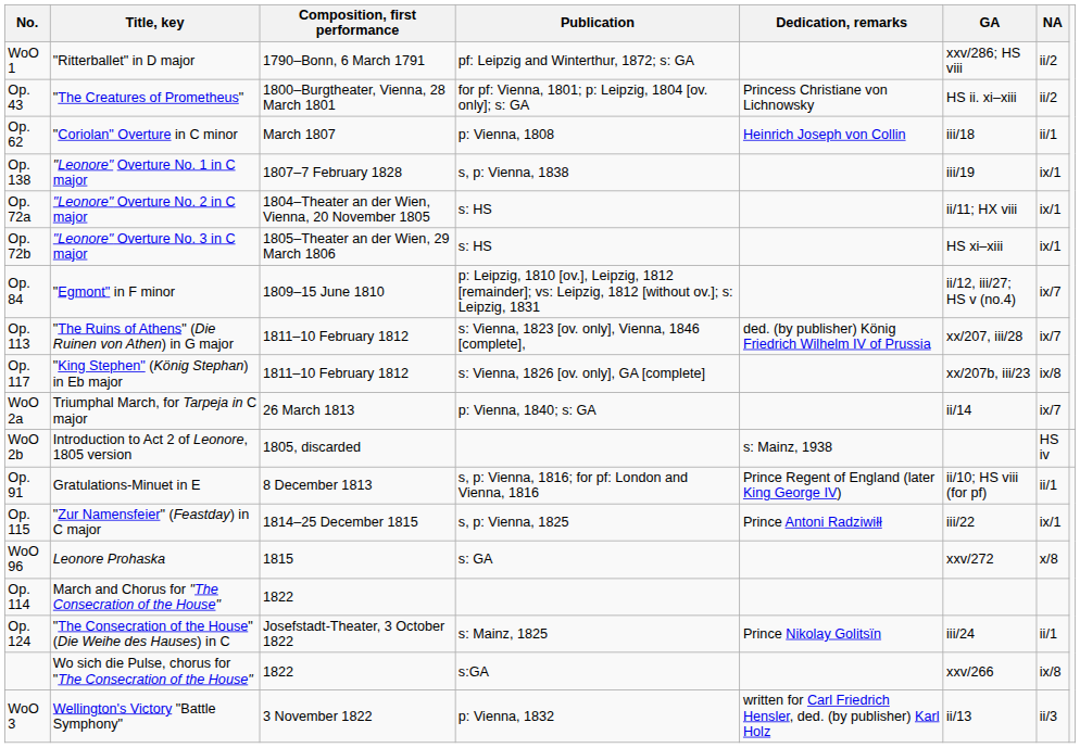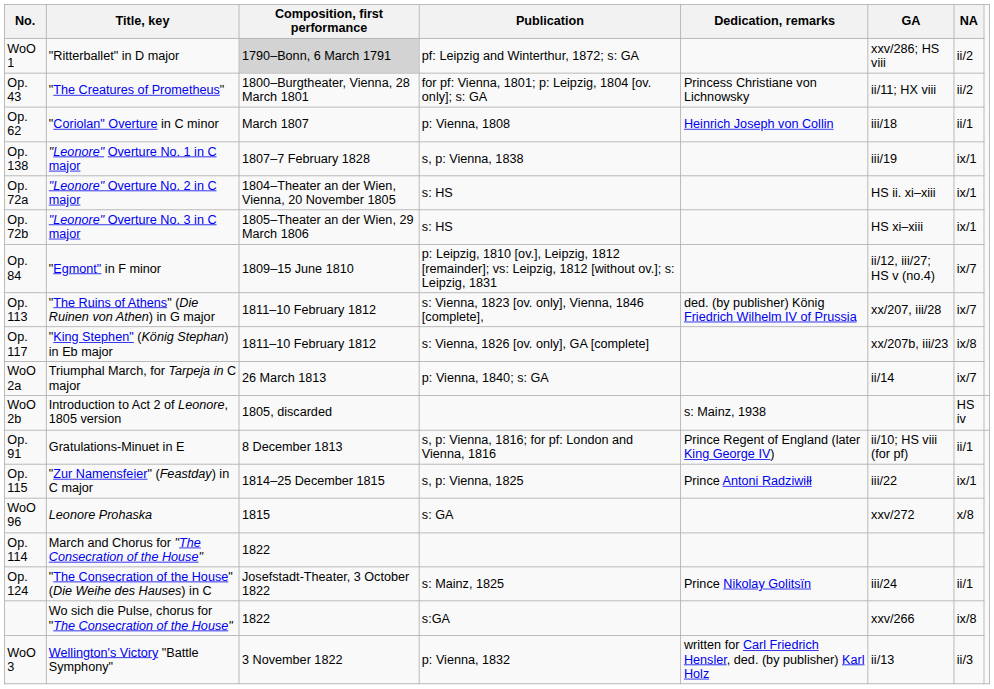 <table class="wikitable sortable">
 <tr>
 <th>No.</th>
 <th>Title, key</th>
 <th>Composition, first performance</th>
 <th>Publication</th>
 <th>Dedication, remarks</th>
 <th class="unsortable">GA</th>
 <th class="unsortable">NA</th>
 </tr>
 <tr>
 <td>WoO 1</td>
 <td>"Ritterballet" in D major</td>
-<td data-sort-value="1790">1790–Bonn, 6 March 1791</td>
+<td data-sort-value="1790" style="background: lightgrey;">1790–Bonn, 6 March 1791</td>
 <td data-sort-value="1862">pf: Leipzig and Winterthur, 1872; s: GA</td>
 <td></td>
 <td>xxv/286; HS viii</td>
 <td>ii/2</td>
 </tr>
 <tr>
 <td>Op. 43</td>
 <td>"<a href='#'>The Creatures of Prometheus</a>"</td>
 <td data-sort-value="1800">1800–Burgtheater, Vienna, 28 March 1801</td>
 <td data-sort-value="1801">for pf: Vienna, 1801; p: Leipzig, 1804 [ov. only]; s: GA</td>
 <td>Princess Christiane von Lichnowsky</td>
-<td>HS ii. xi–xiii</td>
+<td>ii/11; HX viii</td>
 <td>ii/2</td>
 </tr>
 <tr>
 <td>Op. 62</td>
 <td>"<a href='#'>Coriolan" Overture</a> in C minor</td>
 <td data-sort-value="1807">March 1807</td>
 <td data-sort-value="1808">p: Vienna, 1808</td>
 <td><a href='#'>Heinrich Joseph von Collin</a></td>
 <td>iii/18</td>
 <td>ii/1</td>
 </tr>
 <tr>
 <td>Op. 138</td>
 <td><em>"<a href='#'>Leonore"</a></em> <a href='#'>Overture No. 1 in C major</a></td>
 <td data-sort-value="1807">1807–7 February 1828</td>
 <td data-sort-value="1838">s, p: Vienna, 1838</td>
 <td></td>
 <td>iii/19</td>
 <td>ix/1</td>
 </tr>
 <tr>
 <td>Op. 72a</td>
 <td><a href='#'><em>"Leonore"</em> Overture No. 2 in C major</a></td>
 <td data-sort-value="1804">1804–Theater an der Wien, Vienna, 20 November 1805</td>
 <td data-sort-value="1957">s: HS</td>
 <td></td>
-<td>ii/11; HX viii</td>
+<td>HS ii. xi–xiii</td>
 <td>ix/1</td>
 </tr>
 <tr>
 <td>Op. 72b</td>
 <td><a href='#'><em>"Leonore"</em> Overture No. 3 in C major</a></td>
 <td data-sort-value="1805">1805–Theater an der Wien, 29 March 1806</td>
 <td data-sort-value="1957">s: HS</td>
 <td></td>
 <td>HS xi–xiii</td>
 <td>ix/1</td>
 </tr>
 <tr>
 <td>Op. 84</td>
 <td>"<a href='#'>Egmont"</a> in F minor</td>
 <td data-sort-value="1809">1809–15 June 1810</td>
 <td data-sort-value="1810">p: Leipzig, 1810 [ov.], Leipzig, 1812 [remainder]; vs: Leipzig, 1812 [without ov.]; s: Leipzig, 1831</td>
 <td></td>
 <td>ii/12, iii/27; HS v (no.4)</td>
 <td>ix/7</td>
 </tr>
 <tr>
 <td>Op. 113</td>
 <td>"<a href='#'>The Ruins of Athens</a>" (<em>Die Ruinen von Athen</em>) in G major</td>
 <td data-sort-value="1811">1811–10 February 1812</td>
 <td data-sort-value="1823">s: Vienna, 1823 [ov. only], Vienna, 1846 [complete],</td>
 <td>ded. (by publisher) König <a href='#'>Friedrich Wilhelm IV of Prussia</a></td>
 <td>xx/207, iii/28</td>
 <td>ix/7</td>
 </tr>
 <tr>
 <td>Op. 117</td>
 <td>"<a href='#'>King Stephen"</a> (<em>König Stephan</em>) in Eb major</td>
 <td data-sort-value="1811">1811–10 February 1812</td>
 <td data-sort-value="1826">s: Vienna, 1826 [ov. only], GA [complete]</td>
 <td></td>
 <td>xx/207b, iii/23</td>
 <td>ix/8</td>
 </tr>
 <tr>
 <td>WoO 2a</td>
 <td>Triumphal March, for <em>Tarpeja in</em> C major</td>
 <td data-sort-value="1813">26 March 1813</td>
 <td data-sort-value="1840">p: Vienna, 1840; s: GA</td>
 <td></td>
 <td>ii/14</td>
 <td>ix/7</td>
 </tr>
 <tr>
 <td>WoO 2b</td>
 <td>Introduction to Act 2 of <em>Leonore</em>, 1805 version</td>
 <td data-sort-value="1805">1805, discarded</td>
 <td></td>
 <td>s: Mainz, 1938</td>
 <td></td>
 <td>HS iv</td>
 <td></td>
 </tr>
 <tr>
 <td>Op. 91</td>
 <td>Gratulations-Minuet in E</td>
 <td data-sort-value="1813">8 December 1813</td>
 <td data-sort-value="1816">s, p: Vienna, 1816; for pf: London and Vienna, 1816</td>
 <td>Prince Regent of England (later <a href='#'>King George IV</a>)</td>
 <td>ii/10; HS viii (for pf)</td>
 <td>ii/1</td>
 </tr>
 <tr>
 <td>Op. 115</td>
 <td>"<a href='#'>Zur Namensfeier</a>" (<em>Feastday</em>) in C major</td>
 <td data-sort-value="1814">1814–25 December 1815</td>
 <td data-sort-value="1825">s, p: Vienna, 1825</td>
 <td>Prince <a href='#'>Antoni Radziwiłł</a></td>
 <td>iii/22</td>
 <td>ix/1</td>
 </tr>
 <tr>
 <td>WoO 96</td>
 <td><em>Leonore Prohaska</em></td>
 <td data-sort-value="1815">1815</td>
 <td data-sort-value="1862">s: GA</td>
 <td></td>
 <td>xxv/272</td>
 <td>x/8</td>
 </tr>
 <tr>
 <td>Op. 114</td>
 <td>March and Chorus for <em>"<a href='#'>The Consecration of the House</a>"</em></td>
 <td data-sort-value="1822">1822</td>
 <td></td>
 <td></td>
 <td></td>
 <td></td>
 </tr>
 <tr>
 <td>Op. 124</td>
 <td>"<a href='#'>The Consecration of the House</a>" (<em>Die Weihe des Hauses</em>) in C</td>
 <td data-sort-value="1822">Josefstadt-Theater, 3 October 1822</td>
 <td data-sort-value="1825">s: Mainz, 1825</td>
 <td>Prince <a href='#'>Nikolay Golitsïn</a></td>
 <td>iii/24</td>
 <td>ii/1</td>
 </tr>
 <tr>
 <td></td>
 <td>Wo sich die Pulse, chorus for "<em><a href='#'>The Consecration of the House</a>"</em></td>
 <td data-sort-value="1822">1822</td>
 <td data-sort-value="1862">s:GA</td>
 <td></td>
 <td>xxv/266</td>
 <td>ix/8</td>
 </tr>
 <tr>
 <td>WoO 3</td>
 <td><a href='#'>Wellington's Victory</a> "Battle Symphony"</td>
 <td data-sort-value="1822">3 November 1822</td>
 <td data-sort-value="1832">p: Vienna, 1832</td>
 <td>written for <a href='#'>Carl Friedrich Hensler</a>, ded. (by publisher) <a href='#'>Karl Holz</a></td>
 <td>ii/13</td>
 <td>ii/3</td>
 </tr>
 </table>
